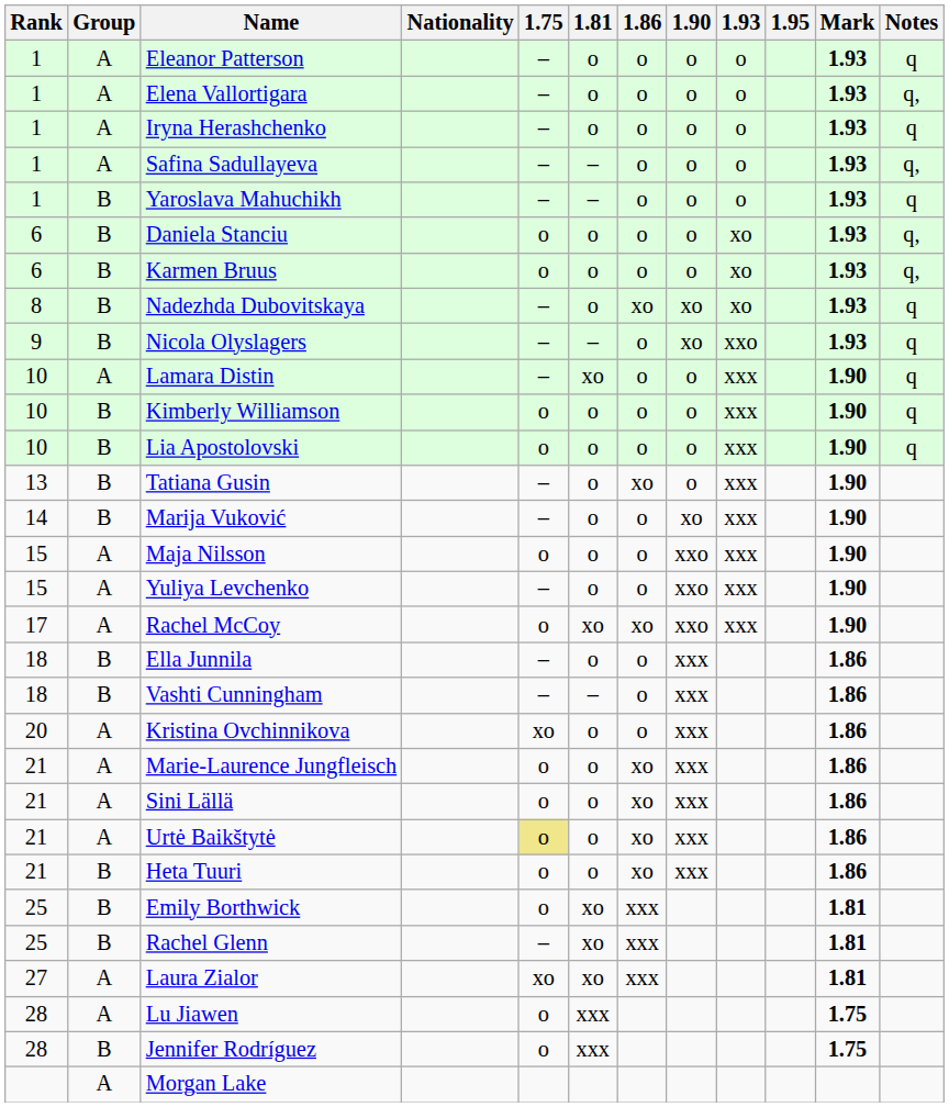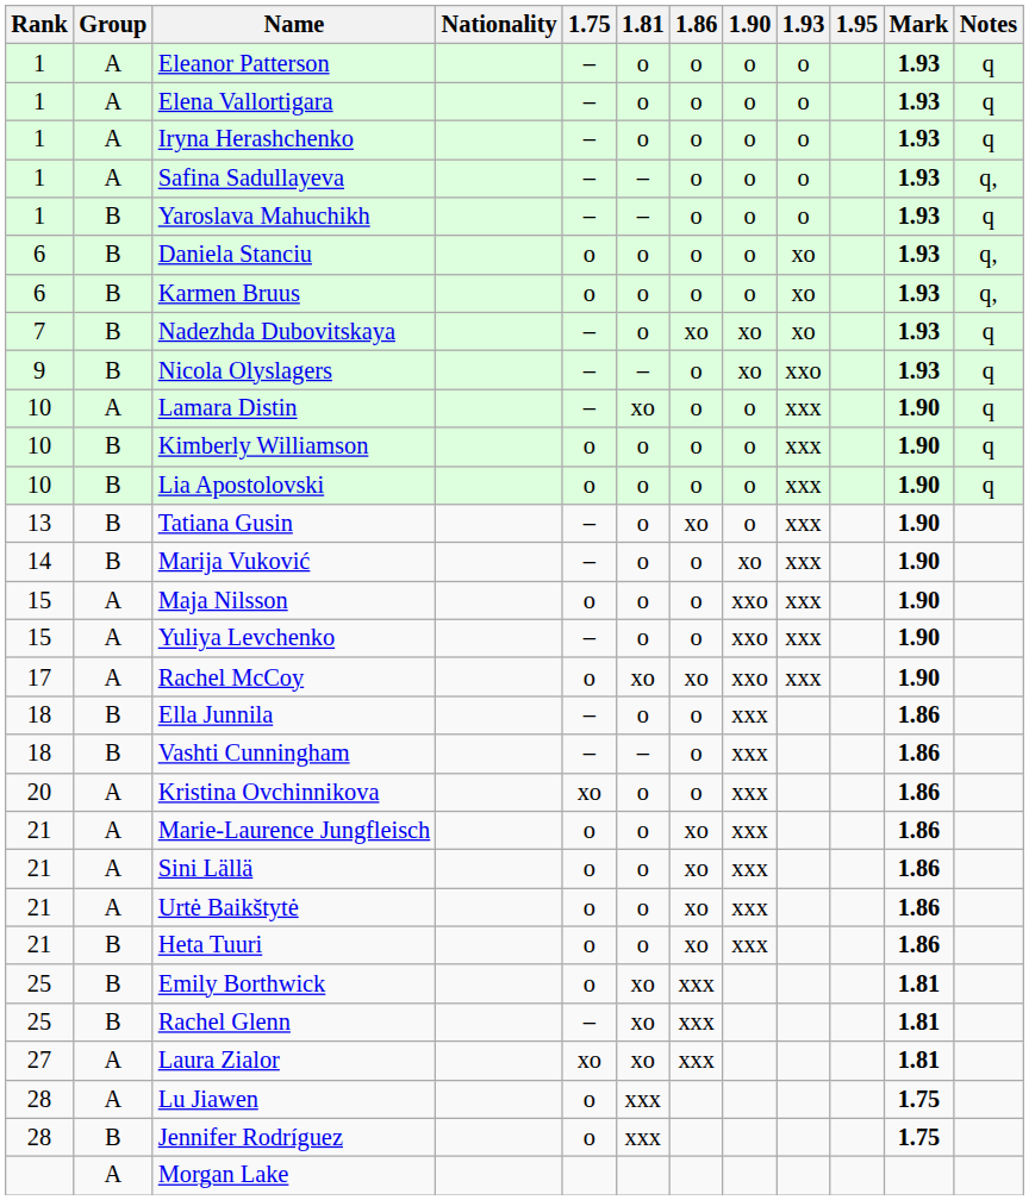 <table class="wikitable sortable" style="text-align:center">
 <tr>
 <th>Rank</th>
 <th>Group</th>
 <th>Name</th>
 <th>Nationality</th>
 <th>1.75</th>
 <th>1.81</th>
 <th>1.86</th>
 <th>1.90</th>
 <th>1.93</th>
 <th>1.95</th>
 <th>Mark</th>
 <th>Notes</th>
 </tr>
 <tr bgcolor=ddffdd>
 <td>1</td>
 <td>A</td>
 <td align=left><a href='#'>Eleanor Patterson</a></td>
 <td align=left></td>
 <td>–</td>
 <td>o</td>
 <td>o</td>
 <td>o</td>
 <td>o</td>
 <td></td>
 <td><strong>1.93</strong></td>
 <td>q</td>
 </tr>
 <tr bgcolor=ddffdd>
 <td>1</td>
 <td>A</td>
 <td align=left><a href='#'>Elena Vallortigara</a></td>
 <td align=left></td>
 <td>–</td>
 <td>o</td>
 <td>o</td>
 <td>o</td>
 <td>o</td>
 <td></td>
 <td><strong>1.93</strong></td>
-<td>q, </td>
+<td>q</td>
 </tr>
 <tr bgcolor=ddffdd>
 <td>1</td>
 <td>A</td>
 <td align=left><a href='#'>Iryna Herashchenko</a></td>
 <td align=left></td>
 <td>–</td>
 <td>o</td>
 <td>o</td>
 <td>o</td>
 <td>o</td>
 <td></td>
 <td><strong>1.93</strong></td>
 <td>q</td>
 </tr>
 <tr bgcolor=ddffdd>
 <td>1</td>
 <td>A</td>
 <td align=left><a href='#'>Safina Sadullayeva</a></td>
 <td align=left></td>
 <td>–</td>
 <td>–</td>
 <td>o</td>
 <td>o</td>
 <td>o</td>
 <td></td>
 <td><strong>1.93</strong></td>
 <td>q, </td>
 </tr>
 <tr bgcolor=ddffdd>
 <td>1</td>
 <td>B</td>
 <td align=left><a href='#'>Yaroslava Mahuchikh</a></td>
 <td align=left></td>
 <td>–</td>
 <td>–</td>
 <td>o</td>
 <td>o</td>
 <td>o</td>
 <td></td>
 <td><strong>1.93</strong></td>
 <td>q</td>
 </tr>
 <tr bgcolor=ddffdd>
 <td>6</td>
 <td>B</td>
 <td align=left><a href='#'>Daniela Stanciu</a></td>
 <td align=left></td>
 <td>o</td>
 <td>o</td>
 <td>o</td>
 <td>o</td>
 <td>xo</td>
 <td></td>
 <td><strong>1.93</strong></td>
 <td>q, </td>
 </tr>
 <tr bgcolor=ddffdd>
 <td>6</td>
 <td>B</td>
 <td align=left><a href='#'>Karmen Bruus</a></td>
 <td align=left></td>
 <td>o</td>
 <td>o</td>
 <td>o</td>
 <td>o</td>
 <td>xo</td>
 <td></td>
 <td><strong>1.93</strong></td>
 <td>q, </td>
 </tr>
 <tr bgcolor=ddffdd>
-<td>8</td>
+<td>7</td>
 <td>B</td>
 <td align=left><a href='#'>Nadezhda Dubovitskaya</a></td>
 <td align=left></td>
 <td>–</td>
 <td>o</td>
 <td>xo</td>
 <td>xo</td>
 <td>xo</td>
 <td></td>
 <td><strong>1.93</strong></td>
 <td>q</td>
 </tr>
 <tr bgcolor=ddffdd>
 <td>9</td>
 <td>B</td>
 <td align=left><a href='#'>Nicola Olyslagers</a></td>
 <td align=left></td>
 <td>–</td>
 <td>–</td>
 <td>o</td>
 <td>xo</td>
 <td>xxo</td>
 <td></td>
 <td><strong>1.93</strong></td>
 <td>q</td>
 </tr>
 <tr bgcolor=ddffdd>
 <td>10</td>
 <td>A</td>
 <td align=left><a href='#'>Lamara Distin</a></td>
 <td align=left></td>
 <td>–</td>
 <td>xo</td>
 <td>o</td>
 <td>o</td>
 <td>xxx</td>
 <td></td>
 <td><strong>1.90</strong></td>
 <td>q</td>
 </tr>
 <tr bgcolor=ddffdd>
 <td>10</td>
 <td>B</td>
 <td align=left><a href='#'>Kimberly Williamson</a></td>
 <td align=left></td>
 <td>o</td>
 <td>o</td>
 <td>o</td>
 <td>o</td>
 <td>xxx</td>
 <td></td>
 <td><strong>1.90</strong></td>
 <td>q</td>
 </tr>
 <tr bgcolor=ddffdd>
 <td>10</td>
 <td>B</td>
 <td align=left><a href='#'>Lia Apostolovski</a></td>
 <td align=left></td>
 <td>o</td>
 <td>o</td>
 <td>o</td>
 <td>o</td>
 <td>xxx</td>
 <td></td>
 <td><strong>1.90</strong></td>
 <td>q</td>
 </tr>
 <tr>
 <td>13</td>
 <td>B</td>
 <td align=left><a href='#'>Tatiana Gusin</a></td>
 <td align=left></td>
 <td>–</td>
 <td>o</td>
 <td>xo</td>
 <td>o</td>
 <td>xxx</td>
 <td></td>
 <td><strong>1.90</strong></td>
 <td></td>
 </tr>
 <tr>
 <td>14</td>
 <td>B</td>
 <td align=left><a href='#'>Marija Vuković</a></td>
 <td align=left></td>
 <td>–</td>
 <td>o</td>
 <td>o</td>
 <td>xo</td>
 <td>xxx</td>
 <td></td>
 <td><strong>1.90</strong></td>
 <td></td>
 </tr>
 <tr>
 <td>15</td>
 <td>A</td>
 <td align=left><a href='#'>Maja Nilsson</a></td>
 <td align=left></td>
 <td>o</td>
 <td>o</td>
 <td>o</td>
 <td>xxo</td>
 <td>xxx</td>
 <td></td>
 <td><strong>1.90</strong></td>
 <td></td>
 </tr>
 <tr>
 <td>15</td>
 <td>A</td>
 <td align=left><a href='#'>Yuliya Levchenko</a></td>
 <td align=left></td>
 <td>–</td>
 <td>o</td>
 <td>o</td>
 <td>xxo</td>
 <td>xxx</td>
 <td></td>
 <td><strong>1.90</strong></td>
 <td></td>
 </tr>
 <tr>
 <td>17</td>
 <td>A</td>
 <td align=left><a href='#'>Rachel McCoy</a></td>
 <td align=left></td>
 <td>o</td>
 <td>xo</td>
 <td>xo</td>
 <td>xxo</td>
 <td>xxx</td>
 <td></td>
 <td><strong>1.90</strong></td>
 <td></td>
 </tr>
 <tr>
 <td>18</td>
 <td>B</td>
 <td align=left><a href='#'>Ella Junnila</a></td>
 <td align=left></td>
 <td>–</td>
 <td>o</td>
 <td>o</td>
 <td>xxx</td>
 <td></td>
 <td></td>
 <td><strong>1.86</strong></td>
 <td></td>
 </tr>
 <tr>
 <td>18</td>
 <td>B</td>
 <td align=left><a href='#'>Vashti Cunningham</a></td>
 <td align=left></td>
 <td>–</td>
 <td>–</td>
 <td>o</td>
 <td>xxx</td>
 <td></td>
 <td></td>
 <td><strong>1.86</strong></td>
 <td></td>
 </tr>
 <tr>
 <td>20</td>
 <td>A</td>
 <td align=left><a href='#'>Kristina Ovchinnikova</a></td>
 <td align=left></td>
 <td>xo</td>
 <td>o</td>
 <td>o</td>
 <td>xxx</td>
 <td></td>
 <td></td>
 <td><strong>1.86</strong></td>
 <td></td>
 </tr>
 <tr>
 <td>21</td>
 <td>A</td>
 <td align=left><a href='#'>Marie-Laurence Jungfleisch</a></td>
 <td align=left></td>
 <td>o</td>
 <td>o</td>
 <td>xo</td>
 <td>xxx</td>
 <td></td>
 <td></td>
 <td><strong>1.86</strong></td>
 <td></td>
 </tr>
 <tr>
 <td>21</td>
 <td>A</td>
 <td align=left><a href='#'>Sini Lällä</a></td>
 <td align=left></td>
 <td>o</td>
 <td>o</td>
 <td>xo</td>
 <td>xxx</td>
 <td></td>
 <td></td>
 <td><strong>1.86</strong></td>
 <td></td>
 </tr>
 <tr>
 <td>21</td>
 <td>A</td>
 <td align=left><a href='#'>Urtė Baikštytė</a></td>
 <td align=left></td>
-<td style="background: khaki;">o</td>
+<td>o</td>
 <td>o</td>
 <td>xo</td>
 <td>xxx</td>
 <td></td>
 <td></td>
 <td><strong>1.86</strong></td>
 <td></td>
 </tr>
 <tr>
 <td>21</td>
 <td>B</td>
 <td align=left><a href='#'>Heta Tuuri</a></td>
 <td align=left></td>
 <td>o</td>
 <td>o</td>
 <td>xo</td>
 <td>xxx</td>
 <td></td>
 <td></td>
 <td><strong>1.86</strong></td>
 <td></td>
 </tr>
 <tr>
 <td>25</td>
 <td>B</td>
 <td align=left><a href='#'>Emily Borthwick</a></td>
 <td align=left></td>
 <td>o</td>
 <td>xo</td>
 <td>xxx</td>
 <td></td>
 <td></td>
 <td></td>
 <td><strong>1.81</strong></td>
 <td></td>
 </tr>
 <tr>
 <td>25</td>
 <td>B</td>
 <td align=left><a href='#'>Rachel Glenn</a></td>
 <td align=left></td>
 <td>–</td>
 <td>xo</td>
 <td>xxx</td>
 <td></td>
 <td></td>
 <td></td>
 <td><strong>1.81</strong></td>
 <td></td>
 </tr>
 <tr>
 <td>27</td>
 <td>A</td>
 <td align=left><a href='#'>Laura Zialor</a></td>
 <td align=left></td>
 <td>xo</td>
 <td>xo</td>
 <td>xxx</td>
 <td></td>
 <td></td>
 <td></td>
 <td><strong>1.81</strong></td>
 <td></td>
 </tr>
 <tr>
 <td>28</td>
 <td>A</td>
 <td align=left><a href='#'>Lu Jiawen</a></td>
 <td align=left></td>
 <td>o</td>
 <td>xxx</td>
 <td></td>
 <td></td>
 <td></td>
 <td></td>
 <td><strong>1.75</strong></td>
 <td></td>
 </tr>
 <tr>
 <td>28</td>
 <td>B</td>
 <td align=left><a href='#'>Jennifer Rodríguez</a></td>
 <td align=left></td>
 <td>o</td>
 <td>xxx</td>
 <td></td>
 <td></td>
 <td></td>
 <td></td>
 <td><strong>1.75</strong></td>
 <td></td>
 </tr>
 <tr>
 <td></td>
 <td>A</td>
 <td align=left><a href='#'>Morgan Lake</a></td>
 <td align=left></td>
 <td></td>
 <td></td>
 <td></td>
 <td></td>
 <td></td>
 <td></td>
 <td></td>
 <td></td>
 </tr>
 </table>
